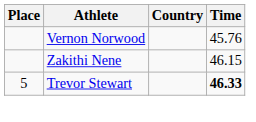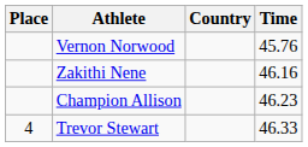 <table class="wikitable">
 <tr>
 <th>Place</th>
 <th>Athlete</th>
 <th>Country</th>
 <th>Time</th>
 </tr>
 <tr>
 <td align=center></td>
 <td><a href='#'>Vernon Norwood</a></td>
 <td></td>
 <td>45.76</td>
 </tr>
 <tr>
 <td align=center></td>
 <td><a href='#'>Zakithi Nene</a></td>
 <td></td>
-<td>46.15</td>
+<td>46.16</td>
 </tr>
 <tr>
-<td align=center>5</td>
+<td align=center></td>
+<td><a href='#'>Champion Allison</a></td>
+<td></td>
+<td>46.23</td>
+</tr>
+<tr>
+<td align=center>4</td>
 <td><a href='#'>Trevor Stewart</a></td>
 <td></td>
-<td><strong>46.33</strong></td>
+<td>46.33</td>
 </tr>
 </table>
